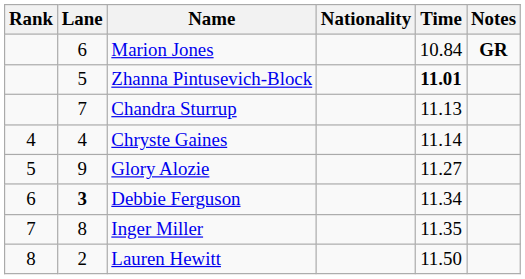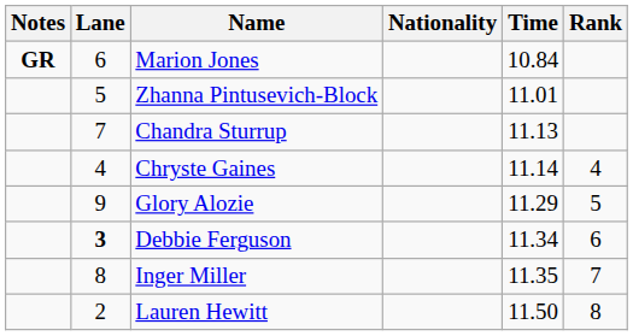 <table class="wikitable sortable" style="text-align:center">
 <tr>
-<th>Rank</th>
+<th>Notes</th>
 <th>Lane</th>
 <th>Name</th>
 <th>Nationality</th>
 <th>Time</th>
-<th>Notes</th>
+<th>Rank</th>
 </tr>
 <tr>
-<td></td>
+<td><strong>GR</strong></td>
 <td>6</td>
 <td align=left><a href='#'>Marion Jones</a></td>
 <td align=left></td>
 <td>10.84</td>
-<td><strong>GR</strong></td>
+<td></td>
 </tr>
 <tr>
 <td></td>
 <td>5</td>
 <td align=left><a href='#'>Zhanna Pintusevich-Block</a></td>
 <td align=left></td>
-<td><strong>11.01</strong></td>
+<td>11.01</td>
 <td></td>
 </tr>
 <tr>
 <td></td>
 <td>7</td>
 <td align=left><a href='#'>Chandra Sturrup</a></td>
 <td align=left></td>
 <td>11.13</td>
 <td></td>
 </tr>
 <tr>
-<td>4</td>
+<td></td>
 <td>4</td>
 <td align=left><a href='#'>Chryste Gaines</a></td>
 <td align=left></td>
 <td>11.14</td>
-<td></td>
+<td>4</td>
 </tr>
 <tr>
-<td>5</td>
+<td></td>
 <td>9</td>
 <td align=left><a href='#'>Glory Alozie</a></td>
 <td align=left></td>
-<td>11.27</td>
-<td></td>
+<td>11.29</td>
+<td>5</td>
 </tr>
 <tr>
-<td>6</td>
+<td></td>
 <td><strong>3</strong></td>
 <td align=left><a href='#'>Debbie Ferguson</a></td>
 <td align=left></td>
 <td>11.34</td>
-<td></td>
+<td>6</td>
 </tr>
 <tr>
-<td>7</td>
+<td></td>
 <td>8</td>
 <td align=left><a href='#'>Inger Miller</a></td>
 <td align=left></td>
 <td>11.35</td>
-<td></td>
+<td>7</td>
 </tr>
 <tr>
-<td>8</td>
+<td></td>
 <td>2</td>
 <td align=left><a href='#'>Lauren Hewitt</a></td>
 <td align=left></td>
 <td>11.50</td>
-<td></td>
+<td>8</td>
 </tr>
 </table>
